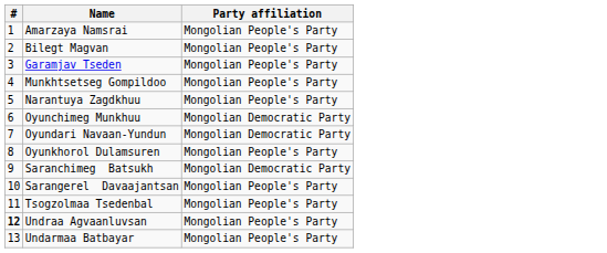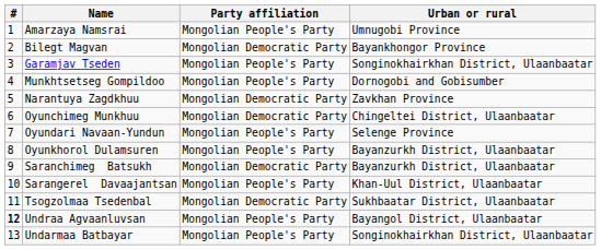 <table class="wikitable">
 <tr>
 <th>#</th>
 <th>Name</th>
 <th>Party affiliation</th>
+<th>Urban or rural</th>
 </tr>
 <tr>
 <td>1</td>
 <td>Amarzaya Namsrai</td>
 <td>Mongolian People's Party</td>
+<td>Umnugobi Province</td>
 </tr>
 <tr>
 <td>2</td>
 <td>Bilegt Magvan</td>
-<td>Mongolian People's Party</td>
+<td>Mongolian Democratic Party</td>
+<td>Bayankhongor Province</td>
 </tr>
 <tr>
 <td>3</td>
 <td><a href='#'>Garamjav Tseden</a></td>
 <td>Mongolian People's Party</td>
+<td>Songinokhairkhan District, Ulaanbaatar</td>
 </tr>
 <tr>
 <td>4</td>
 <td>Munkhtsetseg Gompildoo</td>
 <td>Mongolian People's Party</td>
+<td>Dornogobi and Gobisumber</td>
 </tr>
 <tr>
 <td>5</td>
 <td>Narantuya Zagdkhuu</td>
-<td>Mongolian People's Party</td>
+<td>Mongolian Democratic Party</td>
+<td>Zavkhan Province</td>
 </tr>
 <tr>
 <td>6</td>
 <td>Oyunchimeg Munkhuu</td>
 <td>Mongolian Democratic Party</td>
+<td>Chingeltei District, Ulaanbaatar</td>
 </tr>
 <tr>
 <td>7</td>
 <td>Oyundari Navaan-Yundun</td>
-<td>Mongolian Democratic Party</td>
+<td>Mongolian People's Party</td>
+<td>Selenge Province</td>
 </tr>
 <tr>
 <td>8</td>
 <td>Oyunkhorol Dulamsuren</td>
 <td>Mongolian People's Party</td>
+<td>Bayanzurkh District, Ulaanbaatar</td>
 </tr>
 <tr>
 <td>9</td>
 <td>Saranchimeg  Batsukh</td>
 <td>Mongolian Democratic Party</td>
+<td>Bayanzurkh District, Ulaanbaatar</td>
 </tr>
 <tr>
 <td>10</td>
 <td>Sarangerel  Davaajantsan</td>
 <td>Mongolian People's Party</td>
+<td>Khan-Uul District, Ulaanbaatar</td>
 </tr>
 <tr>
 <td>11</td>
 <td>Tsogzolmaa Tsedenbal</td>
-<td>Mongolian People's Party</td>
+<td>Mongolian Democratic Party</td>
+<td>Sukhbaatar District, Ulaanbaatar</td>
 </tr>
 <tr>
 <td><strong>12</strong></td>
 <td>Undraa Agvaanluvsan</td>
 <td>Mongolian People's Party</td>
+<td>Bayangol District, Ulaanbaatar</td>
 </tr>
 <tr>
 <td>13</td>
 <td>Undarmaa Batbayar</td>
 <td>Mongolian People's Party</td>
+<td>Songinokhairkhan District, Ulaanbaatar</td>
 </tr>
 </table>
